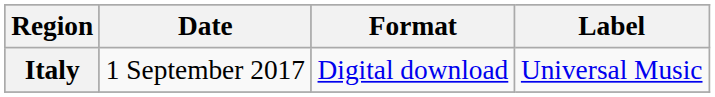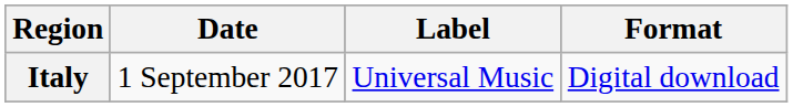 <table class="wikitable sortable plainrowheaders" style="text-align:center">
 <tr>
 <th>Region</th>
 <th>Date</th>
+<th>Label</th>
 <th>Format</th>
-<th>Label</th>
 </tr>
 <tr>
 <th scope="row">Italy</th>
 <td>1 September 2017</td>
+<td><a href='#'>Universal Music</a></td>
 <td><a href='#'>Digital download</a></td>
-<td><a href='#'>Universal Music</a></td>
 </tr>
 </table>
